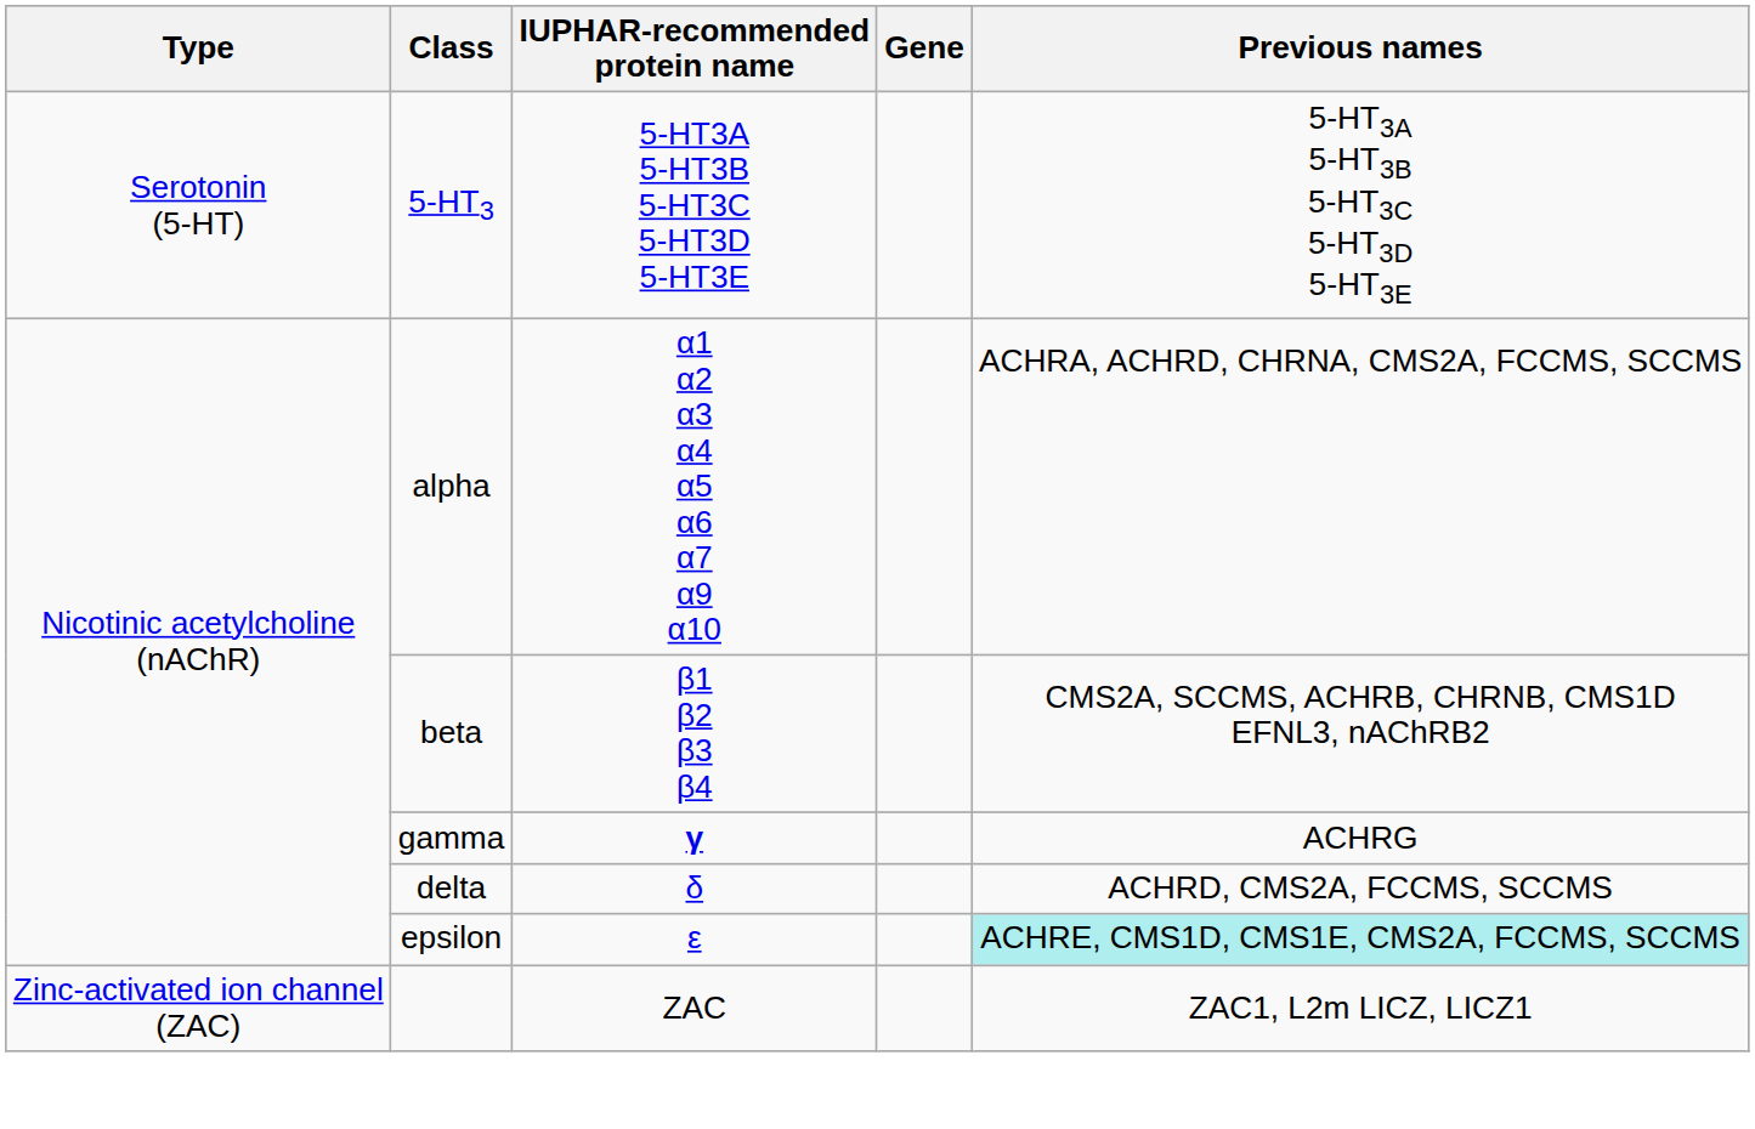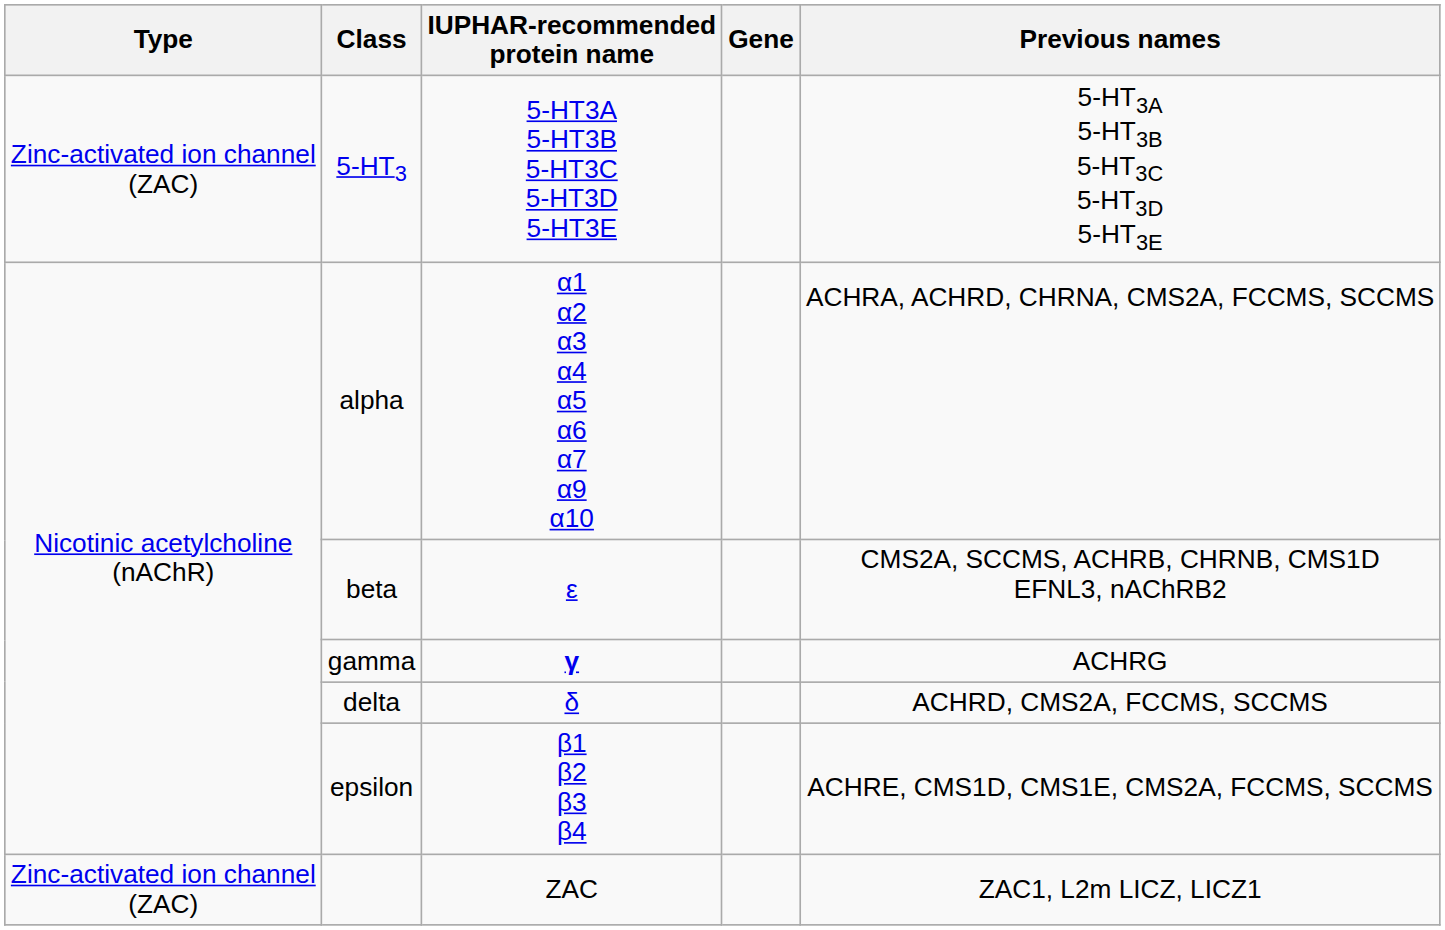 <table class="wikitable" style="text-align:center;">
 <tr>
 <th>Type</th>
 <th>Class</th>
 <th>IUPHAR-recommended <br> protein name </th>
 <th>Gene</th>
 <th>Previous names</th>
 </tr>
 <tr>
-<td><a href='#'>Serotonin</a><br>(5-HT)</td>
+<td><a href='#'>Zinc-activated ion channel</a> <br>(ZAC)</td>
 <td><a href='#'>5-HT<sub>3</sub></a></td>
 <td><a href='#'>5-HT3A</a><br><a href='#'>5-HT3B</a><br><a href='#'>5-HT3C</a><br><a href='#'>5-HT3D</a><br><a href='#'>5-HT3E</a></td>
 <td><br><br><br><br></td>
 <td>5-HT<sub>3A</sub><br>5-HT<sub>3B</sub><br>5-HT<sub>3C</sub><br>5-HT<sub>3D</sub><br>5-HT<sub>3E</sub></td>
 </tr>
 <tr>
 <td rowspan="5"><a href='#'>Nicotinic acetylcholine</a><br>(nAChR)</td>
 <td>alpha</td>
 <td><a href='#'>α1</a><br><a href='#'>α2</a><br><a href='#'>α3</a><br><a href='#'>α4</a><br><a href='#'>α5</a><br><a href='#'>α6</a><br><a href='#'>α7</a><br><a href='#'>α9</a><br><a href='#'>α10</a></td>
 <td><br><br><br><br><br><br><br><br></td>
 <td>ACHRA, ACHRD, CHRNA, CMS2A, FCCMS, SCCMS<br> <br> <br> <br> <br> <br> <br> <br></td>
 </tr>
 <tr>
 <td>beta</td>
-<td><a href='#'>β1</a><br><a href='#'>β2</a><br><a href='#'>β3</a><br><a href='#'>β4</a></td>
+<td><a href='#'>ε</a></td>
 <td><br><br><br></td>
 <td>CMS2A, SCCMS, ACHRB, CHRNB, CMS1D<br>EFNL3, nAChRB2<br> <br></td>
 </tr>
 <tr>
 <td>gamma</td>
 <td><strong><a href='#'>γ</a></strong></td>
 <td></td>
 <td>ACHRG</td>
 </tr>
 <tr>
 <td>delta</td>
 <td><a href='#'>δ</a></td>
 <td></td>
 <td>ACHRD, CMS2A, FCCMS, SCCMS</td>
 </tr>
 <tr>
 <td>epsilon</td>
-<td><a href='#'>ε</a></td>
+<td><a href='#'>β1</a><br><a href='#'>β2</a><br><a href='#'>β3</a><br><a href='#'>β4</a></td>
 <td></td>
-<td style="background: paleturquoise;">ACHRE, CMS1D, CMS1E, CMS2A, FCCMS, SCCMS</td>
+<td>ACHRE, CMS1D, CMS1E, CMS2A, FCCMS, SCCMS</td>
 </tr>
 <tr>
 <td><a href='#'>Zinc-activated ion channel</a> <br>(ZAC)</td>
 <td></td>
 <td>ZAC</td>
 <td></td>
 <td>ZAC1, L2m LICZ, LICZ1</td>
 </tr>
 </table>
